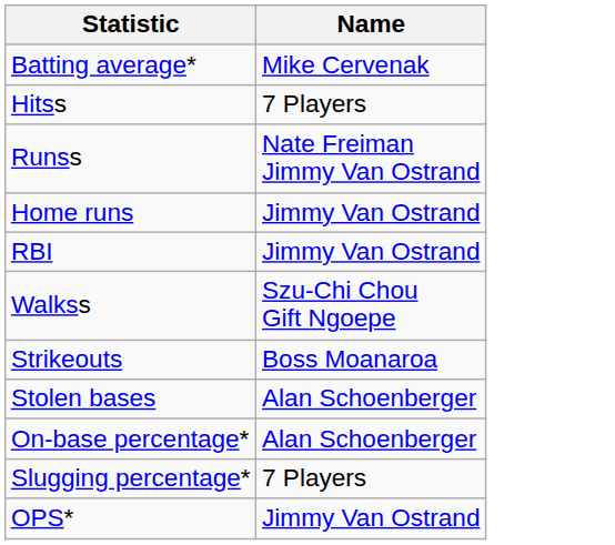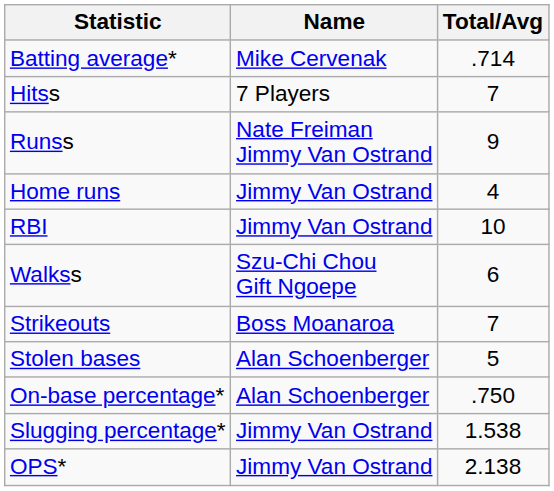 <table class=wikitable>
 <tr>
 <th>Statistic</th>
 <th>Name</th>
+<th>Total/Avg</th>
 </tr>
 <tr>
 <td><a href='#'>Batting average</a>*</td>
 <td> <a href='#'>Mike Cervenak</a></td>
+<td align=center>.714</td>
 </tr>
 <tr>
 <td><a href='#'>Hits</a>s</td>
 <td>7 Players</td>
+<td align=center>7</td>
 </tr>
 <tr>
 <td><a href='#'>Runs</a>s</td>
 <td> <a href='#'>Nate Freiman</a><br> <a href='#'>Jimmy Van Ostrand</a></td>
+<td align=center>9</td>
 </tr>
 <tr>
 <td><a href='#'>Home runs</a></td>
 <td> <a href='#'>Jimmy Van Ostrand</a></td>
+<td align=center>4</td>
 </tr>
 <tr>
 <td><a href='#'>RBI</a></td>
 <td> <a href='#'>Jimmy Van Ostrand</a></td>
+<td align=center>10</td>
 </tr>
 <tr>
 <td><a href='#'>Walks</a>s</td>
 <td> <a href='#'>Szu-Chi Chou</a><br> <a href='#'>Gift Ngoepe</a></td>
+<td align=center>6</td>
 </tr>
 <tr>
 <td><a href='#'>Strikeouts</a></td>
 <td> <a href='#'>Boss Moanaroa</a></td>
+<td align=center>7</td>
 </tr>
 <tr>
 <td><a href='#'>Stolen bases</a></td>
 <td> <a href='#'>Alan Schoenberger</a></td>
+<td align=center>5</td>
 </tr>
 <tr>
 <td><a href='#'>On-base percentage</a>*</td>
 <td> <a href='#'>Alan Schoenberger</a></td>
+<td align=center>.750</td>
 </tr>
 <tr>
 <td><a href='#'>Slugging percentage</a>*</td>
-<td>7 Players</td>
+<td> <a href='#'>Jimmy Van Ostrand</a></td>
+<td align=center>1.538</td>
 </tr>
 <tr>
 <td><a href='#'>OPS</a>*</td>
 <td> <a href='#'>Jimmy Van Ostrand</a></td>
+<td align=center>2.138</td>
 </tr>
 </table>
